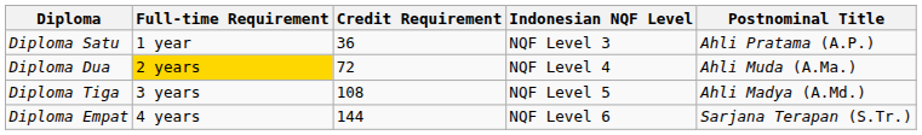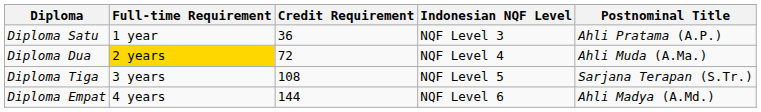 <table class="wikitable">
 <tr>
 <th>Diploma</th>
 <th>Full-time Requirement</th>
 <th>Credit Requirement</th>
 <th>Indonesian NQF Level</th>
 <th>Postnominal Title</th>
 </tr>
 <tr>
 <td><em>Diploma Satu</em></td>
 <td>1 year</td>
 <td>36</td>
 <td>NQF Level 3</td>
 <td><em>Ahli Pratama</em> (A.P.)</td>
 </tr>
 <tr>
 <td><em>Diploma Dua</em></td>
 <td style="background: gold;">2 years</td>
 <td>72</td>
 <td>NQF Level 4</td>
 <td><em>Ahli Muda</em> (A.Ma.)</td>
 </tr>
 <tr>
 <td><em>Diploma Tiga</em></td>
 <td>3 years</td>
 <td>108</td>
 <td>NQF Level 5</td>
-<td><em>Ahli Madya</em> (A.Md.)</td>
+<td><em>Sarjana Terapan</em> (S.Tr.)</td>
 </tr>
 <tr>
 <td><em>Diploma Empat</em></td>
 <td>4 years</td>
 <td>144</td>
 <td>NQF Level 6</td>
-<td><em>Sarjana Terapan</em> (S.Tr.)</td>
+<td><em>Ahli Madya</em> (A.Md.)</td>
 </tr>
 </table>
